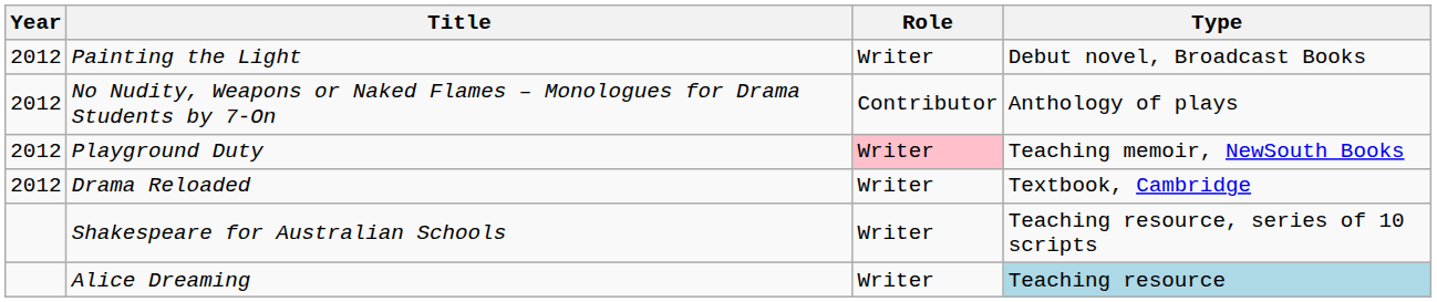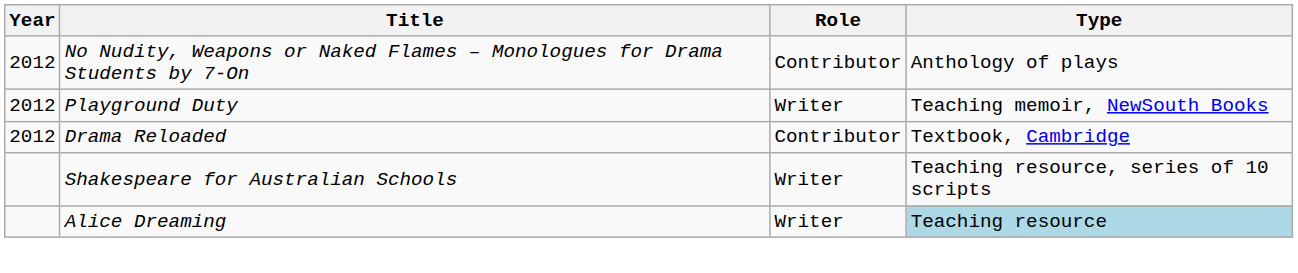 <table class=wikitable>
 <tr>
 <th>Year</th>
 <th>Title</th>
 <th>Role</th>
 <th>Type</th>
-</tr>
-<tr>
-<td>2012</td>
-<td><em>Painting the Light</em></td>
-<td>Writer</td>
-<td>Debut novel, Broadcast Books</td>
 </tr>
 <tr>
 <td>2012</td>
 <td><em>No Nudity, Weapons or Naked Flames – Monologues for Drama Students by 7-On</em></td>
 <td>Contributor</td>
 <td>Anthology of plays</td>
 </tr>
 <tr>
 <td>2012</td>
 <td><em>Playground Duty</em></td>
-<td style="background: pink;">Writer</td>
+<td>Writer</td>
 <td>Teaching memoir, <a href='#'>NewSouth Books</a></td>
 </tr>
 <tr>
 <td>2012</td>
 <td><em>Drama Reloaded</em></td>
-<td>Writer</td>
+<td>Contributor</td>
 <td>Textbook, <a href='#'>Cambridge</a></td>
 </tr>
 <tr>
 <td></td>
 <td><em>Shakespeare for Australian Schools</em></td>
 <td>Writer</td>
 <td>Teaching resource, series of 10 scripts</td>
 </tr>
 <tr>
 <td></td>
 <td><em>Alice Dreaming</em></td>
 <td>Writer</td>
 <td style="background: lightblue;">Teaching resource</td>
 </tr>
 </table>
